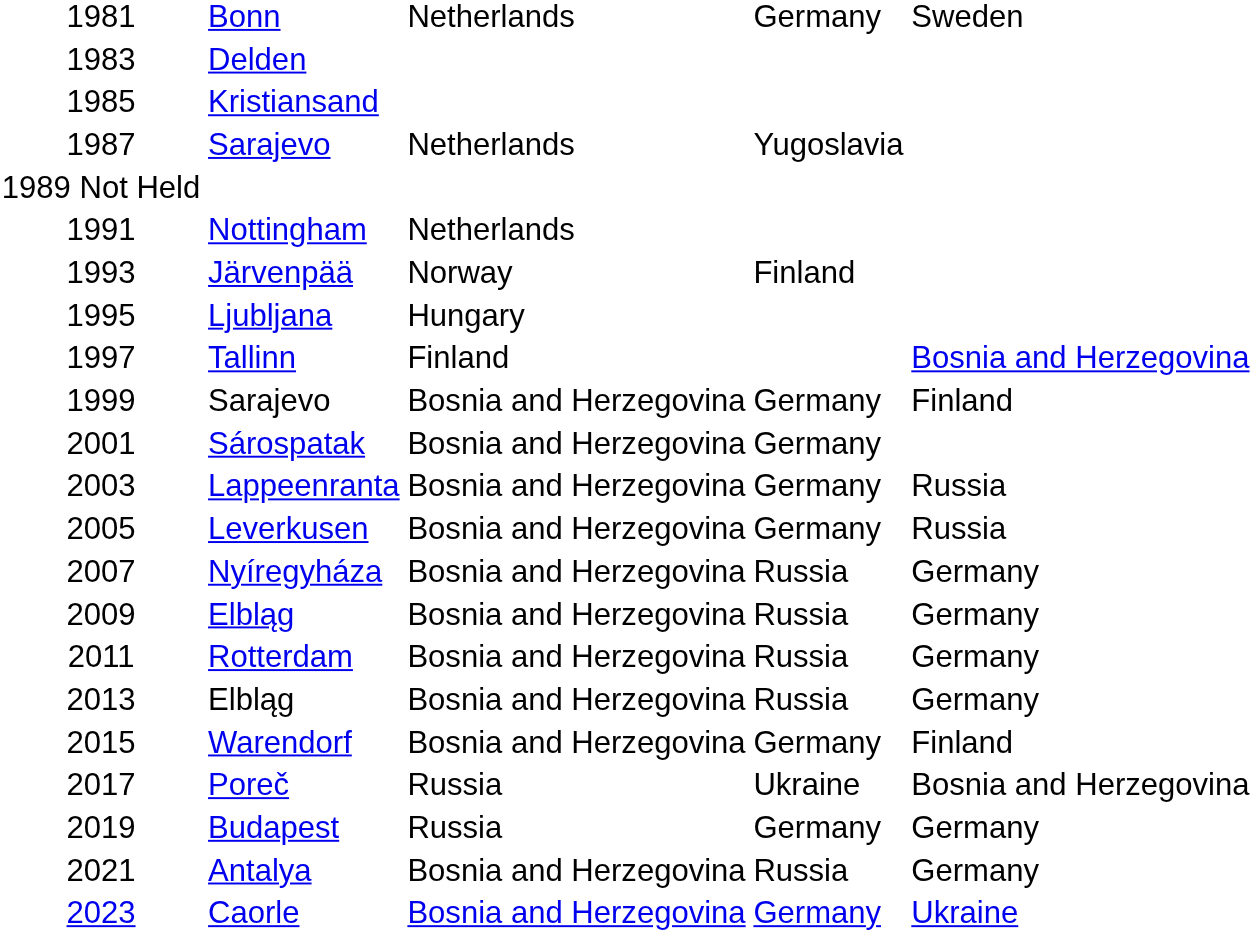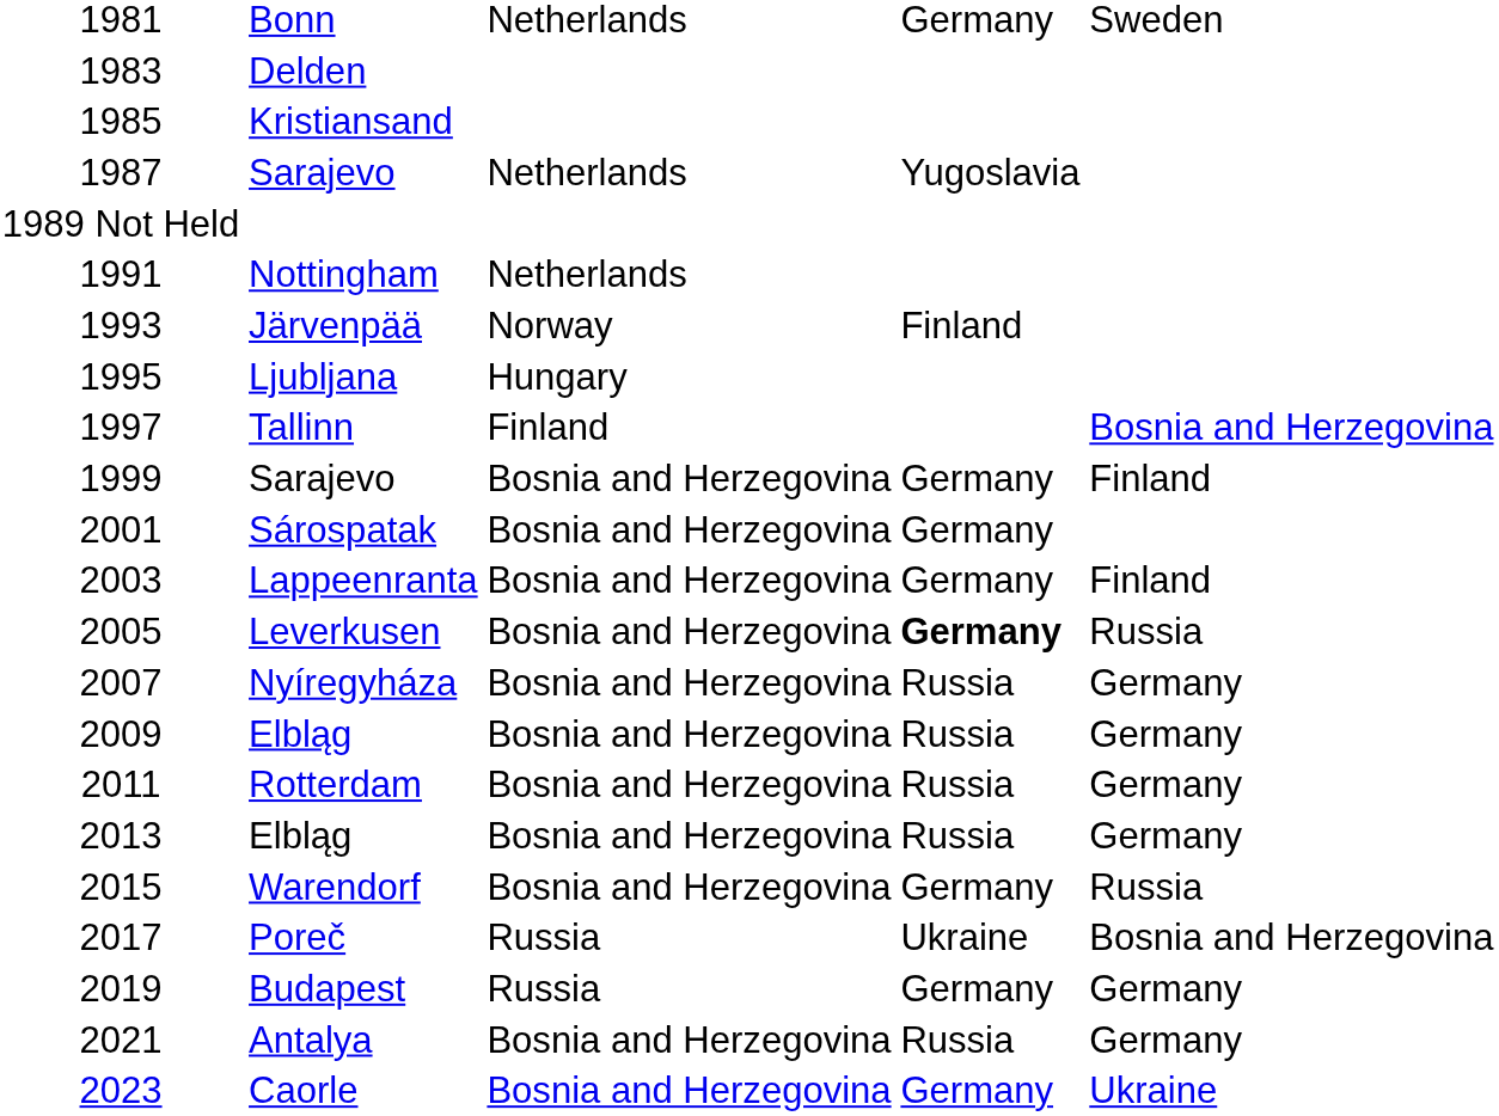 <table>
 <tr>
 <td style="text-align: center;"> 1981</td>
 <td><a href='#'>Bonn</a></td>
 <td> Netherlands</td>
 <td> Germany</td>
 <td> Sweden</td>
 </tr>
 <tr>
 <td style="text-align: center;"> 1983</td>
 <td><a href='#'>Delden</a></td>
 <td></td>
 <td></td>
 <td></td>
 </tr>
 <tr>
 <td style="text-align: center;"> 1985</td>
 <td><a href='#'>Kristiansand</a></td>
 <td></td>
 <td></td>
 <td></td>
 </tr>
 <tr>
 <td style="text-align: center;"> 1987</td>
 <td><a href='#'>Sarajevo</a></td>
 <td> Netherlands</td>
 <td> Yugoslavia</td>
 <td></td>
 </tr>
 <tr>
 <td style="text-align: center;"> 1989 Not Held</td>
 </tr>
 <tr>
 <td style="text-align: center;"> 1991</td>
 <td><a href='#'>Nottingham</a></td>
 <td> Netherlands</td>
 <td></td>
 <td></td>
 </tr>
 <tr>
 <td style="text-align: center;"> 1993</td>
 <td><a href='#'>Järvenpää</a></td>
 <td> Norway</td>
 <td> Finland</td>
 <td></td>
 </tr>
 <tr>
 <td style="text-align: center;"> 1995</td>
 <td><a href='#'>Ljubljana</a></td>
 <td> Hungary</td>
 <td></td>
 <td></td>
 </tr>
 <tr>
 <td style="text-align: center;"> 1997</td>
 <td><a href='#'>Tallinn</a></td>
 <td> Finland</td>
 <td></td>
 <td> <a href='#'>Bosnia and Herzegovina</a></td>
 </tr>
 <tr>
 <td style="text-align: center;"> 1999</td>
 <td>Sarajevo</td>
 <td> Bosnia and Herzegovina</td>
 <td> Germany</td>
 <td> Finland</td>
 </tr>
 <tr>
 <td style="text-align: center;"> 2001</td>
 <td><a href='#'>Sárospatak</a></td>
 <td> Bosnia and Herzegovina</td>
 <td> Germany</td>
 <td></td>
 </tr>
 <tr>
 <td style="text-align: center;"> 2003</td>
 <td><a href='#'>Lappeenranta</a></td>
 <td> Bosnia and Herzegovina</td>
 <td> Germany</td>
-<td> Russia</td>
+<td> Finland</td>
 </tr>
 <tr>
 <td style="text-align: center;"> 2005</td>
 <td><a href='#'>Leverkusen</a></td>
 <td> Bosnia and Herzegovina</td>
-<td> Germany</td>
+<td><strong> Germany</strong></td>
 <td> Russia</td>
 </tr>
 <tr>
 <td style="text-align: center;"> 2007</td>
 <td><a href='#'>Nyíregyháza</a></td>
 <td> Bosnia and Herzegovina</td>
 <td> Russia</td>
 <td> Germany</td>
 </tr>
 <tr>
 <td style="text-align: center;"> 2009</td>
 <td><a href='#'>Elbląg</a></td>
 <td> Bosnia and Herzegovina</td>
 <td> Russia</td>
 <td> Germany</td>
 </tr>
 <tr>
 <td style="text-align: center;"> 2011</td>
 <td><a href='#'>Rotterdam</a></td>
 <td> Bosnia and Herzegovina</td>
 <td> Russia</td>
 <td> Germany</td>
 </tr>
 <tr>
 <td style="text-align: center;"> 2013</td>
 <td>Elbląg</td>
 <td> Bosnia and Herzegovina</td>
 <td> Russia</td>
 <td> Germany</td>
 </tr>
 <tr>
 <td style="text-align: center;"> 2015</td>
 <td><a href='#'>Warendorf</a></td>
 <td> Bosnia and Herzegovina</td>
 <td> Germany</td>
-<td> Finland</td>
+<td> Russia</td>
 </tr>
 <tr>
 <td style="text-align: center;"> 2017</td>
 <td><a href='#'>Poreč</a></td>
 <td> Russia</td>
 <td> Ukraine</td>
 <td> Bosnia and Herzegovina</td>
 </tr>
 <tr>
 <td style="text-align: center;"> 2019</td>
 <td><a href='#'>Budapest</a></td>
 <td> Russia</td>
 <td> Germany</td>
 <td> Germany</td>
 </tr>
 <tr>
 <td style="text-align: center;"> 2021</td>
 <td><a href='#'>Antalya</a></td>
 <td> Bosnia and Herzegovina</td>
 <td> Russia</td>
 <td> Germany</td>
 </tr>
 <tr>
 <td style="text-align: center;"> <a href='#'>2023</a></td>
 <td><a href='#'>Caorle</a></td>
 <td> <a href='#'>Bosnia and Herzegovina</a></td>
 <td> <a href='#'>Germany</a></td>
 <td> <a href='#'>Ukraine</a></td>
 </tr>
 </table>
